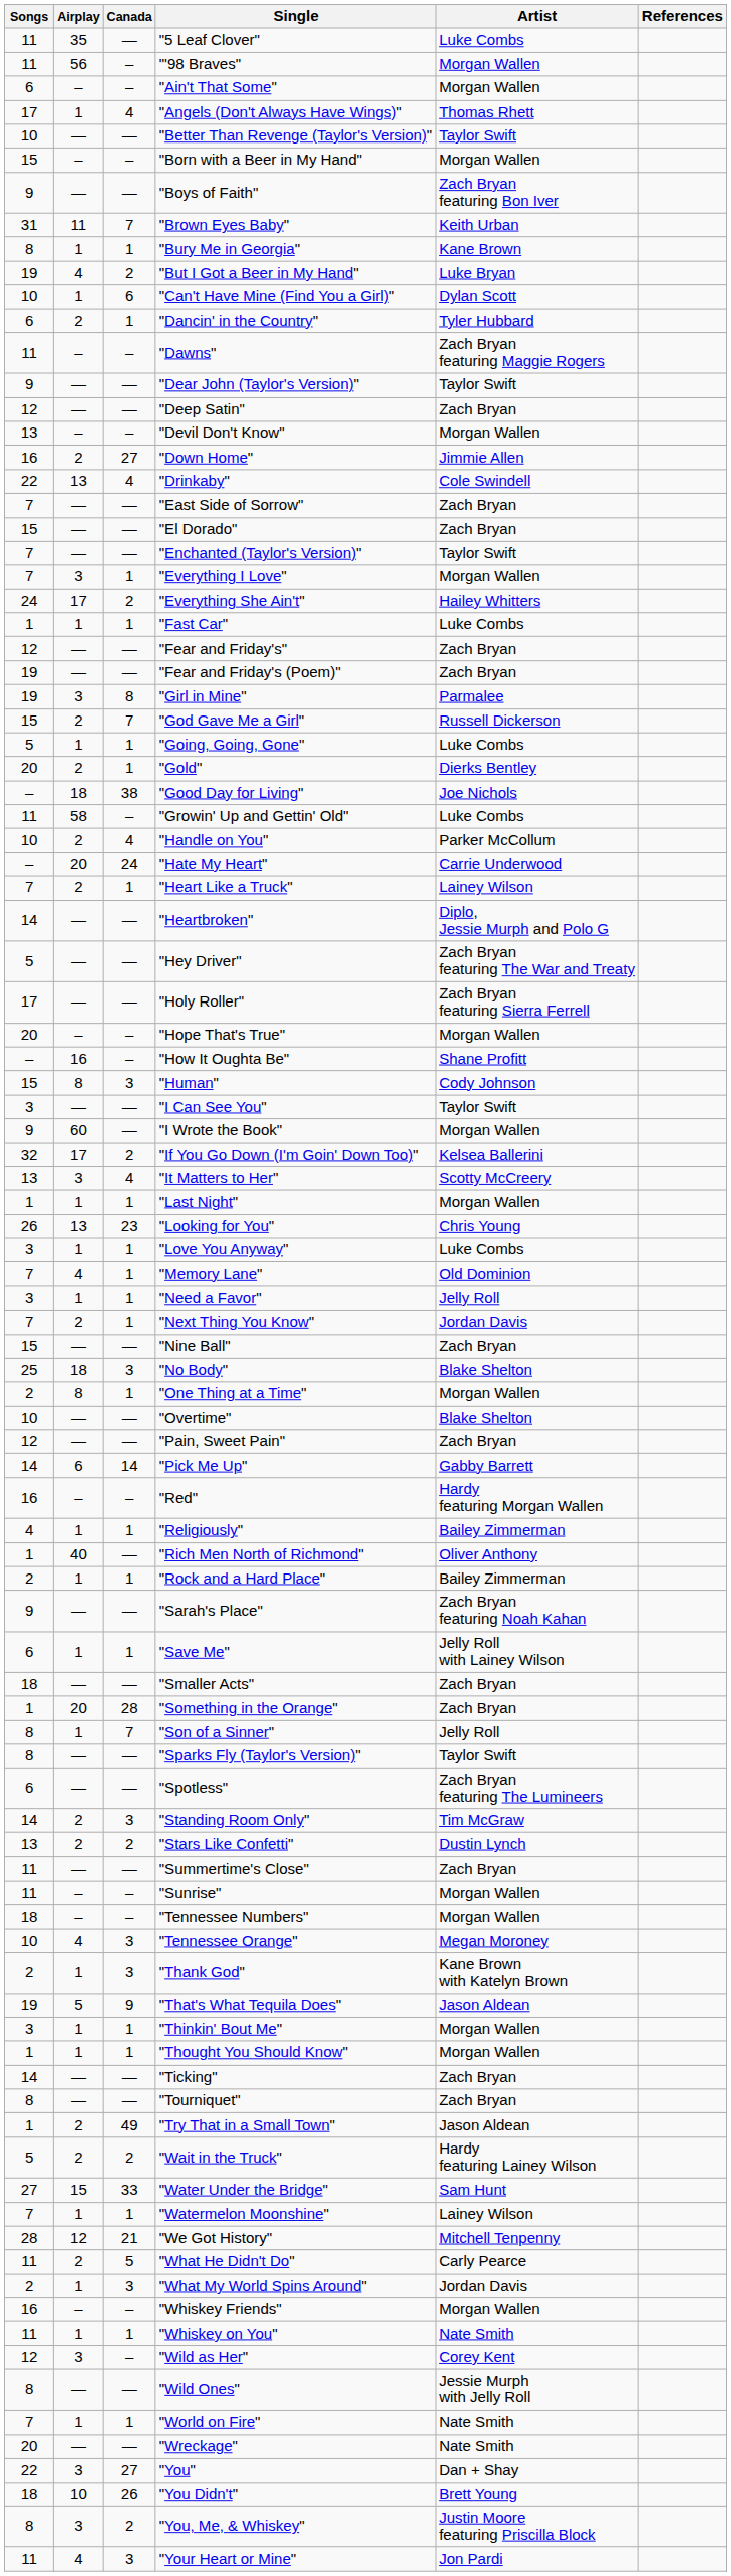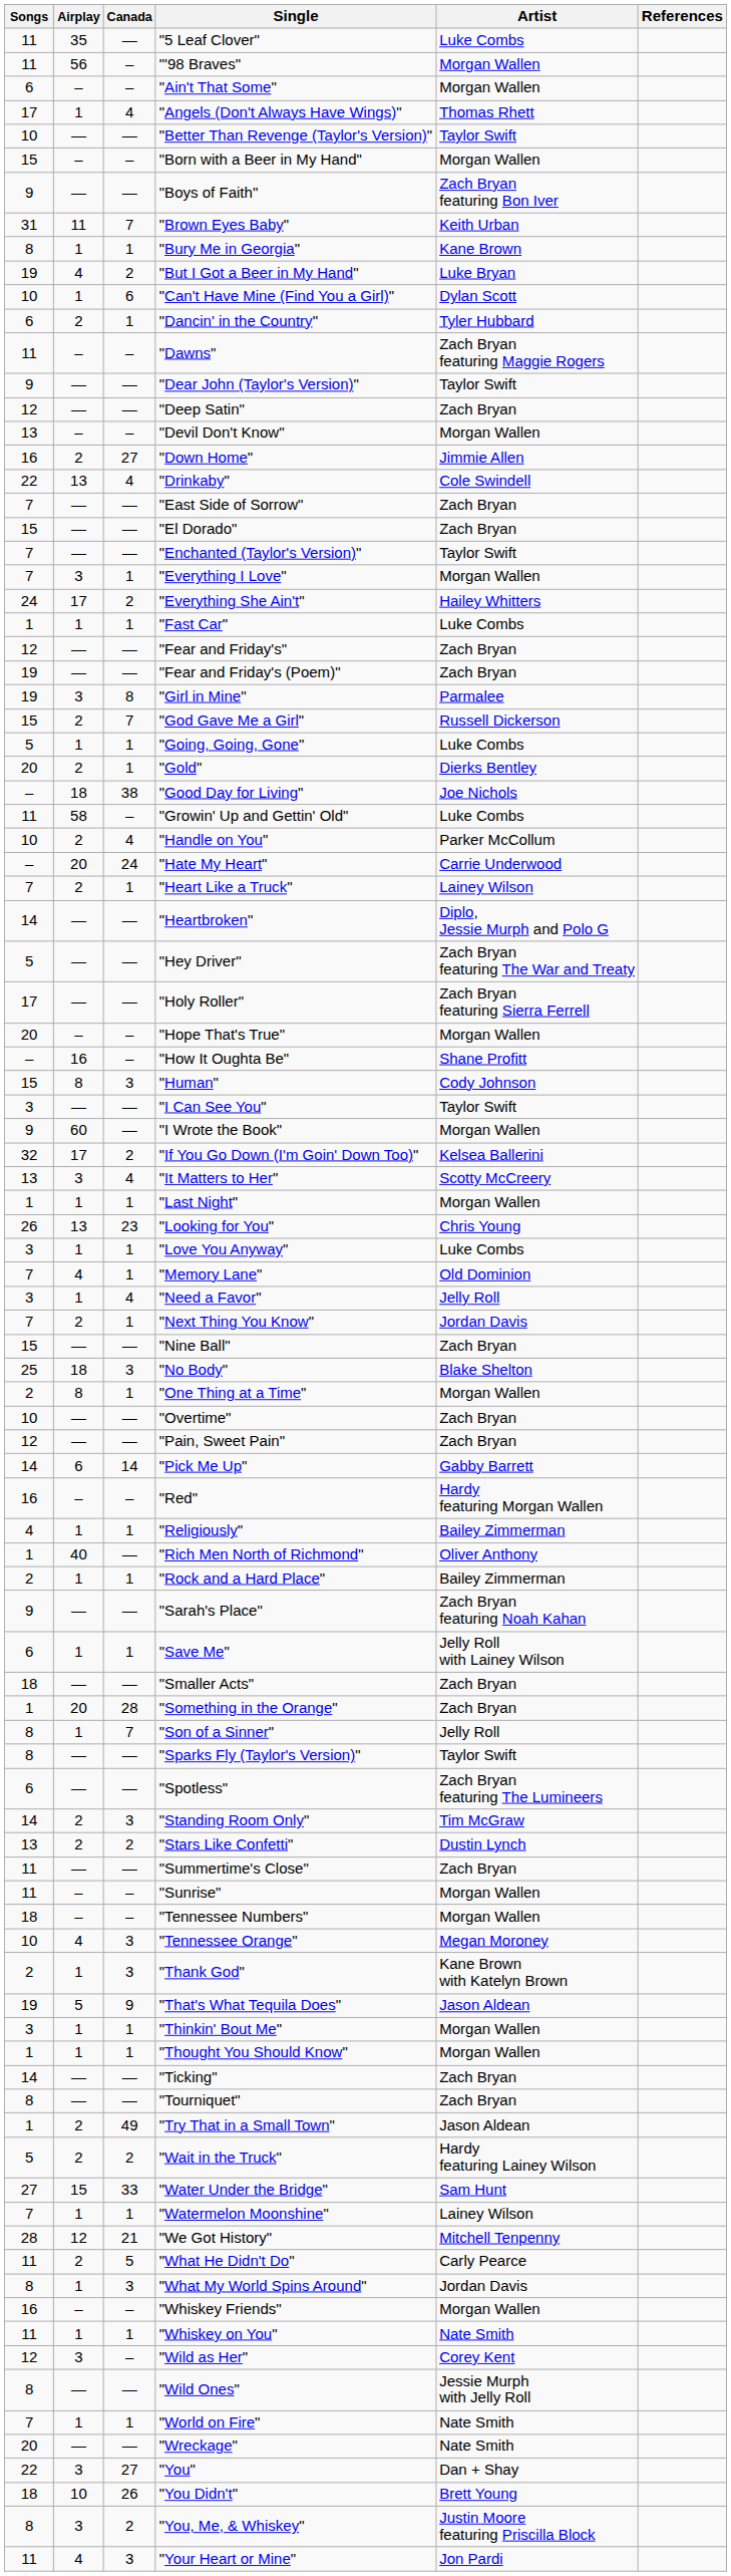 <table class="wikitable sortable">
 <tr>
 <th style="width:45px;"><small>Songs</small></th>
 <th style="width:45px;"><small>Airplay</small></th>
 <th style="width:45px;"><small>Canada</small></th>
 <th style="width:auto;">Single</th>
 <th style="width:auto;">Artist</th>
 <th style="width:auto;">References</th>
 </tr>
 <tr>
 <td align=center>11</td>
 <td align=center>35</td>
 <td align=center>—</td>
 <td>"5 Leaf Clover"</td>
 <td><a href='#'>Luke Combs</a></td>
 <td></td>
 </tr>
 <tr>
 <td align=center>11</td>
 <td align=center>56</td>
 <td align=center>–</td>
 <td>"'98 Braves"</td>
 <td><a href='#'>Morgan Wallen</a></td>
 <td></td>
 </tr>
 <tr>
 <td align=center>6</td>
 <td align=center>–</td>
 <td align=center>–</td>
 <td>"<a href='#'>Ain't That Some</a>"</td>
 <td>Morgan Wallen</td>
 <td></td>
 </tr>
 <tr>
 <td align=center>17</td>
 <td align=center>1</td>
 <td align=center>4</td>
 <td>"<a href='#'>Angels (Don't Always Have Wings)</a>"</td>
 <td><a href='#'>Thomas Rhett</a></td>
 <td></td>
 </tr>
 <tr>
 <td align=center>10</td>
 <td align=center>—</td>
 <td align=center>—</td>
 <td>"<a href='#'>Better Than Revenge (Taylor's Version)</a>"</td>
 <td><a href='#'>Taylor Swift</a></td>
 <td></td>
 </tr>
 <tr>
 <td align=center>15</td>
 <td align=center>–</td>
 <td align=center>–</td>
 <td>"Born with a Beer in My Hand"</td>
 <td>Morgan Wallen</td>
 <td></td>
 </tr>
 <tr>
 <td align=center>9</td>
 <td align=center>—</td>
 <td align=center>—</td>
 <td>"Boys of Faith"</td>
 <td><a href='#'>Zach Bryan</a> <br> featuring <a href='#'>Bon Iver</a></td>
 <td></td>
 </tr>
 <tr>
 <td align=center>31</td>
 <td align=center>11</td>
 <td align=center>7</td>
 <td>"<a href='#'>Brown Eyes Baby</a>"</td>
 <td><a href='#'>Keith Urban</a></td>
 <td></td>
 </tr>
 <tr>
 <td align=center>8</td>
 <td align=center>1</td>
 <td align=center>1</td>
 <td>"<a href='#'>Bury Me in Georgia</a>"</td>
 <td><a href='#'>Kane Brown</a></td>
 <td></td>
 </tr>
 <tr>
 <td align=center>19</td>
 <td align=center>4</td>
 <td align=center>2</td>
 <td>"<a href='#'>But I Got a Beer in My Hand</a>"</td>
 <td><a href='#'>Luke Bryan</a></td>
 <td></td>
 </tr>
 <tr>
 <td align=center>10</td>
 <td align=center>1</td>
 <td align=center>6</td>
 <td>"<a href='#'>Can't Have Mine (Find You a Girl)</a>"</td>
 <td><a href='#'>Dylan Scott</a></td>
 <td></td>
 </tr>
 <tr>
 <td align=center>6</td>
 <td align=center>2</td>
 <td align=center>1</td>
 <td>"<a href='#'>Dancin' in the Country</a>"</td>
 <td><a href='#'>Tyler Hubbard</a></td>
 <td></td>
 </tr>
 <tr>
 <td align=center>11</td>
 <td align=center>–</td>
 <td align=center>–</td>
 <td>"<a href='#'>Dawns</a>"</td>
 <td>Zach Bryan <br> featuring <a href='#'>Maggie Rogers</a></td>
 <td></td>
 </tr>
 <tr>
 <td align=center>9</td>
 <td align=center>—</td>
 <td align=center>—</td>
 <td>"<a href='#'>Dear John (Taylor's Version)</a>"</td>
 <td>Taylor Swift</td>
 </tr>
 <tr>
 <td align=center>12</td>
 <td align=center>—</td>
 <td align=center>—</td>
 <td>"Deep Satin"</td>
 <td>Zach Bryan</td>
 <td></td>
 </tr>
 <tr>
 <td align=center>13</td>
 <td align=center>–</td>
 <td align=center>–</td>
 <td>"Devil Don't Know"</td>
 <td>Morgan Wallen</td>
 <td></td>
 </tr>
 <tr>
 <td align=center>16</td>
 <td align=center>2</td>
 <td align=center>27</td>
 <td>"<a href='#'>Down Home</a>"</td>
 <td><a href='#'>Jimmie Allen</a></td>
 <td></td>
 </tr>
 <tr>
 <td align=center>22</td>
 <td align=center>13</td>
 <td align=center>4</td>
 <td>"<a href='#'>Drinkaby</a>"</td>
 <td><a href='#'>Cole Swindell</a></td>
 <td></td>
 </tr>
 <tr>
 <td align=center>7</td>
 <td align=center>—</td>
 <td align=center>—</td>
 <td>"East Side of Sorrow"</td>
 <td>Zach Bryan</td>
 <td></td>
 </tr>
 <tr>
 <td align=center>15</td>
 <td align=center>—</td>
 <td align=center>—</td>
 <td>"El Dorado"</td>
 <td>Zach Bryan</td>
 <td></td>
 </tr>
 <tr>
 <td align=center>7</td>
 <td align=center>—</td>
 <td align=center>—</td>
 <td>"<a href='#'>Enchanted (Taylor's Version)</a>"</td>
 <td>Taylor Swift</td>
 <td></td>
 </tr>
 <tr>
 <td align=center>7</td>
 <td align=center>3</td>
 <td align=center>1</td>
 <td>"<a href='#'>Everything I Love</a>"</td>
 <td>Morgan Wallen</td>
 <td></td>
 </tr>
 <tr>
 <td align=center>24</td>
 <td align=center>17</td>
 <td align=center>2</td>
 <td>"<a href='#'>Everything She Ain't</a>"</td>
 <td><a href='#'>Hailey Whitters</a></td>
 <td></td>
 </tr>
 <tr>
 <td align=center>1</td>
 <td align=center>1</td>
 <td align=center>1</td>
 <td>"<a href='#'>Fast Car</a>"</td>
 <td>Luke Combs</td>
 <td></td>
 </tr>
 <tr>
 <td align=center>12</td>
 <td align=center>—</td>
 <td align=center>—</td>
 <td>"Fear and Friday's"</td>
 <td>Zach Bryan</td>
 <td></td>
 </tr>
 <tr>
 <td align=center>19</td>
 <td align=center>—</td>
 <td align=center>—</td>
 <td>"Fear and Friday's (Poem)"</td>
 <td>Zach Bryan</td>
 <td></td>
 </tr>
 <tr>
 <td align=center>19</td>
 <td align=center>3</td>
 <td align=center>8</td>
 <td>"<a href='#'>Girl in Mine</a>"</td>
 <td><a href='#'>Parmalee</a></td>
 <td></td>
 </tr>
 <tr>
 <td align=center>15</td>
 <td align=center>2</td>
 <td align=center>7</td>
 <td>"<a href='#'>God Gave Me a Girl</a>"</td>
 <td><a href='#'>Russell Dickerson</a></td>
 <td></td>
 </tr>
 <tr>
 <td align=center>5</td>
 <td align=center>1</td>
 <td align=center>1</td>
 <td>"<a href='#'>Going, Going, Gone</a>"</td>
 <td>Luke Combs</td>
 <td></td>
 </tr>
 <tr>
 <td align=center>20</td>
 <td align=center>2</td>
 <td align=center>1</td>
 <td>"<a href='#'>Gold</a>"</td>
 <td><a href='#'>Dierks Bentley</a></td>
 <td></td>
 </tr>
 <tr>
 <td align=center>–</td>
 <td align=center>18</td>
 <td align=center>38</td>
 <td>"<a href='#'>Good Day for Living</a>"</td>
 <td><a href='#'>Joe Nichols</a></td>
 <td></td>
 </tr>
 <tr>
 <td align=center>11</td>
 <td align=center>58</td>
 <td align=center>–</td>
 <td>"Growin' Up and Gettin' Old"</td>
 <td>Luke Combs</td>
 <td></td>
 </tr>
 <tr>
 <td align=center>10</td>
 <td align=center>2</td>
 <td align=center>4</td>
 <td>"<a href='#'>Handle on You</a>"</td>
 <td>Parker McCollum</td>
 <td></td>
 </tr>
 <tr>
 <td align=center>–</td>
 <td align=center>20</td>
 <td align=center>24</td>
 <td>"<a href='#'>Hate My Heart</a>"</td>
 <td><a href='#'>Carrie Underwood</a></td>
 <td></td>
 </tr>
 <tr>
 <td align=center>7</td>
 <td align=center>2</td>
 <td align=center>1</td>
 <td>"<a href='#'>Heart Like a Truck</a>"</td>
 <td><a href='#'>Lainey Wilson</a></td>
 <td></td>
 </tr>
 <tr>
 <td align=center>14</td>
 <td align=center>—</td>
 <td align=center>—</td>
 <td>"<a href='#'>Heartbroken</a>"</td>
 <td><a href='#'>Diplo</a>, <br> <a href='#'>Jessie Murph</a> and <a href='#'>Polo G</a></td>
 <td></td>
 </tr>
 <tr>
 <td align=center>5</td>
 <td align=center>—</td>
 <td align=center>—</td>
 <td>"Hey Driver"</td>
 <td>Zach Bryan <br> featuring <a href='#'>The War and Treaty</a></td>
 <td></td>
 </tr>
 <tr>
 <td align=center>17</td>
 <td align=center>—</td>
 <td align=center>—</td>
 <td>"Holy Roller"</td>
 <td>Zach Bryan <br> featuring <a href='#'>Sierra Ferrell</a></td>
 <td></td>
 </tr>
 <tr>
 <td align=center>20</td>
 <td align=center>–</td>
 <td align=center>–</td>
 <td>"Hope That's True"</td>
 <td>Morgan Wallen</td>
 <td></td>
 </tr>
 <tr>
 <td align=center>–</td>
 <td align=center>16</td>
 <td align=center>–</td>
 <td>"How It Oughta Be"</td>
 <td><a href='#'>Shane Profitt</a></td>
 <td></td>
 </tr>
 <tr>
 <td align=center>15</td>
 <td align=center>8</td>
 <td align=center>3</td>
 <td>"<a href='#'>Human</a>"</td>
 <td><a href='#'>Cody Johnson</a></td>
 <td></td>
 </tr>
 <tr>
 <td align=center>3</td>
 <td align=center>—</td>
 <td align=center>—</td>
 <td>"<a href='#'>I Can See You</a>"</td>
 <td>Taylor Swift</td>
 <td></td>
 </tr>
 <tr>
 <td align=center>9</td>
 <td align=center>60</td>
 <td align=center>—</td>
 <td>"I Wrote the Book"</td>
 <td>Morgan Wallen</td>
 <td></td>
 </tr>
 <tr>
 <td align=center>32</td>
 <td align=center>17</td>
 <td align=center>2</td>
 <td>"<a href='#'>If You Go Down (I'm Goin' Down Too)</a>"</td>
 <td><a href='#'>Kelsea Ballerini</a></td>
 <td></td>
 </tr>
 <tr>
 <td align=center>13</td>
 <td align=center>3</td>
 <td align=center>4</td>
 <td>"<a href='#'>It Matters to Her</a>"</td>
 <td><a href='#'>Scotty McCreery</a></td>
 <td></td>
 </tr>
 <tr>
 <td align=center>1</td>
 <td align=center>1</td>
 <td align=center>1</td>
 <td>"<a href='#'>Last Night</a>"</td>
 <td>Morgan Wallen</td>
 <td></td>
 </tr>
 <tr>
 <td align=center>26</td>
 <td align=center>13</td>
 <td align=center>23</td>
 <td>"<a href='#'>Looking for You</a>"</td>
 <td><a href='#'>Chris Young</a></td>
 <td></td>
 </tr>
 <tr>
 <td align=center>3</td>
 <td align=center>1</td>
 <td align=center>1</td>
 <td>"<a href='#'>Love You Anyway</a>"</td>
 <td>Luke Combs</td>
 <td></td>
 </tr>
 <tr>
 <td align=center>7</td>
 <td align=center>4</td>
 <td align=center>1</td>
 <td>"<a href='#'>Memory Lane</a>"</td>
 <td><a href='#'>Old Dominion</a></td>
 <td></td>
 </tr>
 <tr>
 <td align=center>3</td>
 <td align=center>1</td>
-<td align=center>1</td>
+<td align=center>4</td>
 <td>"<a href='#'>Need a Favor</a>"</td>
 <td><a href='#'>Jelly Roll</a></td>
 <td></td>
 </tr>
 <tr>
 <td align=center>7</td>
 <td align=center>2</td>
 <td align=center>1</td>
 <td>"<a href='#'>Next Thing You Know</a>"</td>
 <td><a href='#'>Jordan Davis</a></td>
 <td></td>
 </tr>
 <tr>
 <td align=center>15</td>
 <td align=center>—</td>
 <td align=center>—</td>
 <td>"Nine Ball"</td>
 <td>Zach Bryan</td>
 <td></td>
 </tr>
 <tr>
 <td align=center>25</td>
 <td align=center>18</td>
 <td align=center>3</td>
 <td>"<a href='#'>No Body</a>"</td>
 <td><a href='#'>Blake Shelton</a></td>
 <td></td>
 </tr>
 <tr>
 <td align=center>2</td>
 <td align=center>8</td>
 <td align=center>1</td>
 <td>"<a href='#'>One Thing at a Time</a>"</td>
 <td>Morgan Wallen</td>
 <td></td>
 </tr>
 <tr>
 <td align=center>10</td>
 <td align=center>—</td>
 <td align=center>—</td>
 <td>"Overtime"</td>
-<td><a href='#'>Blake Shelton</a></td>
+<td>Zach Bryan</td>
 <td></td>
 </tr>
 <tr>
 <td align=center>12</td>
 <td align=center>—</td>
 <td align=center>—</td>
 <td>"Pain, Sweet Pain"</td>
 <td>Zach Bryan</td>
 <td></td>
 </tr>
 <tr>
 <td align=center>14</td>
 <td align=center>6</td>
 <td align=center>14</td>
 <td>"<a href='#'>Pick Me Up</a>"</td>
 <td><a href='#'>Gabby Barrett</a></td>
 <td></td>
 </tr>
 <tr>
 <td align=center>16</td>
 <td align=center>–</td>
 <td align=center>–</td>
 <td>"Red"</td>
 <td><a href='#'>Hardy</a> <br> featuring Morgan Wallen</td>
 <td></td>
 </tr>
 <tr>
 <td align=center>4</td>
 <td align=center>1</td>
 <td align=center>1</td>
 <td>"<a href='#'>Religiously</a>"</td>
 <td><a href='#'>Bailey Zimmerman</a></td>
 <td></td>
 </tr>
 <tr>
 <td align=center>1</td>
 <td align=center>40</td>
 <td align=center>—</td>
 <td>"<a href='#'>Rich Men North of Richmond</a>"</td>
 <td><a href='#'>Oliver Anthony</a></td>
 <td></td>
 </tr>
 <tr>
 <td align=center>2</td>
 <td align=center>1</td>
 <td align=center>1</td>
 <td>"<a href='#'>Rock and a Hard Place</a>"</td>
 <td>Bailey Zimmerman</td>
 <td></td>
 </tr>
 <tr>
 <td align=center>9</td>
 <td align=center>—</td>
 <td align=center>—</td>
 <td>"Sarah's Place"</td>
 <td>Zach Bryan <br> featuring <a href='#'>Noah Kahan</a></td>
 <td></td>
 </tr>
 <tr>
 <td align=center>6</td>
 <td align=center>1</td>
 <td align=center>1</td>
 <td>"<a href='#'>Save Me</a>"</td>
 <td>Jelly Roll <br> with Lainey Wilson</td>
 <td></td>
 </tr>
 <tr>
 <td align=center>18</td>
 <td align=center>—</td>
 <td align=center>—</td>
 <td>"Smaller Acts"</td>
 <td>Zach Bryan</td>
 <td></td>
 </tr>
 <tr>
 <td align=center>1</td>
 <td align=center>20</td>
 <td align=center>28</td>
 <td>"<a href='#'>Something in the Orange</a>"</td>
 <td>Zach Bryan</td>
 <td></td>
 </tr>
 <tr>
 <td align=center>8</td>
 <td align=center>1</td>
 <td align=center>7</td>
 <td>"<a href='#'>Son of a Sinner</a>"</td>
 <td>Jelly Roll</td>
 <td></td>
 </tr>
 <tr>
 <td align=center>8</td>
 <td align=center>—</td>
 <td align=center>—</td>
 <td>"<a href='#'>Sparks Fly (Taylor's Version)</a>"</td>
 <td>Taylor Swift</td>
 </tr>
 <tr>
 <td align=center>6</td>
 <td align=center>—</td>
 <td align=center>—</td>
 <td>"Spotless"</td>
 <td>Zach Bryan <br> featuring <a href='#'>The Lumineers</a></td>
 <td></td>
 </tr>
 <tr>
 <td align=center>14</td>
 <td align=center>2</td>
 <td align=center>3</td>
 <td>"<a href='#'>Standing Room Only</a>"</td>
 <td><a href='#'>Tim McGraw</a></td>
 <td></td>
 </tr>
 <tr>
 <td align=center>13</td>
 <td align=center>2</td>
 <td align=center>2</td>
 <td>"<a href='#'>Stars Like Confetti</a>"</td>
 <td><a href='#'>Dustin Lynch</a></td>
 <td></td>
 </tr>
 <tr>
 <td align=center>11</td>
 <td align=center>—</td>
 <td align=center>—</td>
 <td>"Summertime's Close"</td>
 <td>Zach Bryan</td>
 <td></td>
 </tr>
 <tr>
 <td align=center>11</td>
 <td align=center>–</td>
 <td align=center>–</td>
 <td>"Sunrise"</td>
 <td>Morgan Wallen</td>
 <td></td>
 </tr>
 <tr>
 <td align=center>18</td>
 <td align=center>–</td>
 <td align=center>–</td>
 <td>"Tennessee Numbers"</td>
 <td>Morgan Wallen</td>
 <td></td>
 </tr>
 <tr>
 <td align=center>10</td>
 <td align=center>4</td>
 <td align=center>3</td>
 <td>"<a href='#'>Tennessee Orange</a>"</td>
 <td><a href='#'>Megan Moroney</a></td>
 <td></td>
 </tr>
 <tr>
 <td align=center>2</td>
 <td align=center>1</td>
 <td align=center>3</td>
 <td>"<a href='#'>Thank God</a>"</td>
 <td>Kane Brown <br> with Katelyn Brown</td>
 <td></td>
 </tr>
 <tr>
 <td align=center>19</td>
 <td align=center>5</td>
 <td align=center>9</td>
 <td>"<a href='#'>That's What Tequila Does</a>"</td>
 <td><a href='#'>Jason Aldean</a></td>
 <td></td>
 </tr>
 <tr>
 <td align=center>3</td>
 <td align=center>1</td>
 <td align=center>1</td>
 <td>"<a href='#'>Thinkin' Bout Me</a>"</td>
 <td>Morgan Wallen</td>
 <td></td>
 </tr>
 <tr>
 <td align=center>1</td>
 <td align=center>1</td>
 <td align=center>1</td>
 <td>"<a href='#'>Thought You Should Know</a>"</td>
 <td>Morgan Wallen</td>
 <td></td>
 </tr>
 <tr>
 <td align=center>14</td>
 <td align=center>—</td>
 <td align=center>—</td>
 <td>"Ticking"</td>
 <td>Zach Bryan</td>
 <td></td>
 </tr>
 <tr>
 <td align=center>8</td>
 <td align=center>—</td>
 <td align=center>—</td>
 <td>"Tourniquet"</td>
 <td>Zach Bryan</td>
 <td></td>
 </tr>
 <tr>
 <td align=center>1</td>
 <td align=center>2</td>
 <td align=center>49</td>
 <td>"<a href='#'>Try That in a Small Town</a>"</td>
 <td>Jason Aldean</td>
 <td></td>
 </tr>
 <tr>
 <td align=center>5</td>
 <td align=center>2</td>
 <td align=center>2</td>
 <td>"<a href='#'>Wait in the Truck</a>"</td>
 <td>Hardy <br> featuring Lainey Wilson</td>
 <td></td>
 </tr>
 <tr>
 <td align=center>27</td>
 <td align=center>15</td>
 <td align=center>33</td>
 <td>"<a href='#'>Water Under the Bridge</a>"</td>
 <td><a href='#'>Sam Hunt</a></td>
 <td></td>
 </tr>
 <tr>
 <td align=center>7</td>
 <td align=center>1</td>
 <td align=center>1</td>
 <td>"<a href='#'>Watermelon Moonshine</a>"</td>
 <td>Lainey Wilson</td>
 <td></td>
 </tr>
 <tr>
 <td align=center>28</td>
 <td align=center>12</td>
 <td align=center>21</td>
 <td>"We Got History"</td>
 <td><a href='#'>Mitchell Tenpenny</a></td>
 <td></td>
 </tr>
 <tr>
 <td align=center>11</td>
 <td align=center>2</td>
 <td align=center>5</td>
 <td>"<a href='#'>What He Didn't Do</a>"</td>
 <td>Carly Pearce</td>
 <td></td>
 </tr>
 <tr>
-<td align=center>2</td>
+<td align=center>8</td>
 <td align=center>1</td>
 <td align=center>3</td>
 <td>"<a href='#'>What My World Spins Around</a>"</td>
 <td>Jordan Davis</td>
 <td></td>
 </tr>
 <tr>
 <td align=center>16</td>
 <td align=center>–</td>
 <td align=center>–</td>
 <td>"Whiskey Friends"</td>
 <td>Morgan Wallen</td>
 <td></td>
 </tr>
 <tr>
 <td align=center>11</td>
 <td align=center>1</td>
 <td align=center>1</td>
 <td>"<a href='#'>Whiskey on You</a>"</td>
 <td><a href='#'>Nate Smith</a></td>
 <td></td>
 </tr>
 <tr>
 <td align=center>12</td>
 <td align=center>3</td>
 <td align=center>–</td>
 <td>"<a href='#'>Wild as Her</a>"</td>
 <td><a href='#'>Corey Kent</a></td>
 <td></td>
 </tr>
 <tr>
 <td align=center>8</td>
 <td align=center>—</td>
 <td align=center>—</td>
 <td>"<a href='#'>Wild Ones</a>"</td>
 <td>Jessie Murph <br> with Jelly Roll</td>
 <td></td>
 </tr>
 <tr>
 <td align=center>7</td>
 <td align=center>1</td>
 <td align=center>1</td>
 <td>"<a href='#'>World on Fire</a>"</td>
 <td>Nate Smith</td>
 <td></td>
 </tr>
 <tr>
 <td align=center>20</td>
 <td align=center>—</td>
 <td align=center>—</td>
 <td>"<a href='#'>Wreckage</a>"</td>
 <td>Nate Smith</td>
 <td></td>
 </tr>
 <tr>
 <td align=center>22</td>
 <td align=center>3</td>
 <td align=center>27</td>
 <td>"<a href='#'>You</a>"</td>
 <td>Dan + Shay</td>
 <td></td>
 </tr>
 <tr>
 <td align=center>18</td>
 <td align=center>10</td>
 <td align=center>26</td>
 <td>"<a href='#'>You Didn't</a>"</td>
 <td><a href='#'>Brett Young</a></td>
 <td></td>
 </tr>
 <tr>
 <td align=center>8</td>
 <td align=center>3</td>
 <td align=center>2</td>
 <td>"<a href='#'>You, Me, & Whiskey</a>"</td>
 <td><a href='#'>Justin Moore</a> <br> featuring <a href='#'>Priscilla Block</a></td>
 <td></td>
 </tr>
 <tr>
 <td align=center>11</td>
 <td align=center>4</td>
 <td align=center>3</td>
 <td>"<a href='#'>Your Heart or Mine</a>"</td>
 <td><a href='#'>Jon Pardi</a></td>
 <td></td>
 </tr>
 </table>
